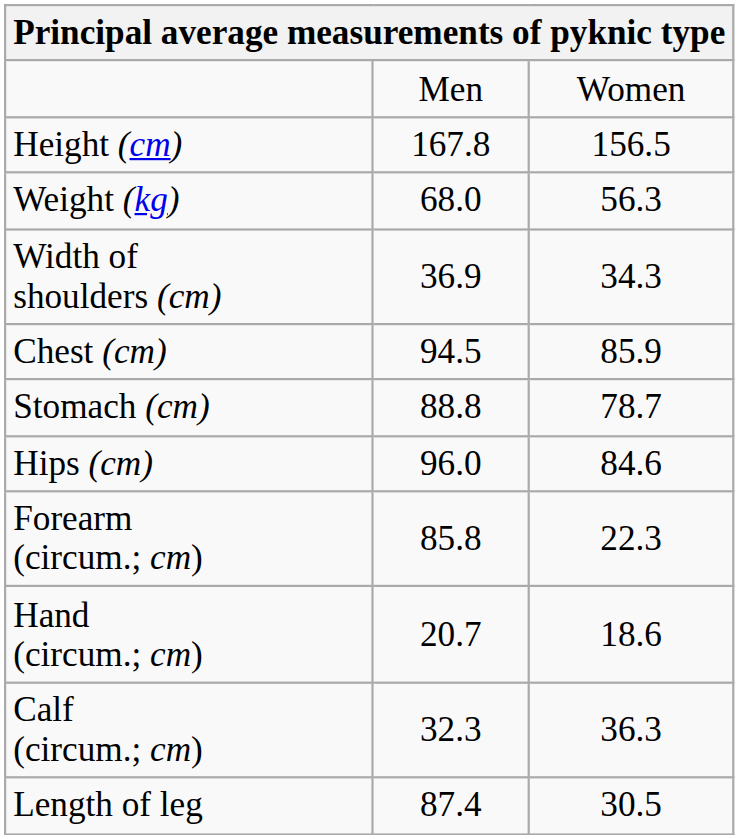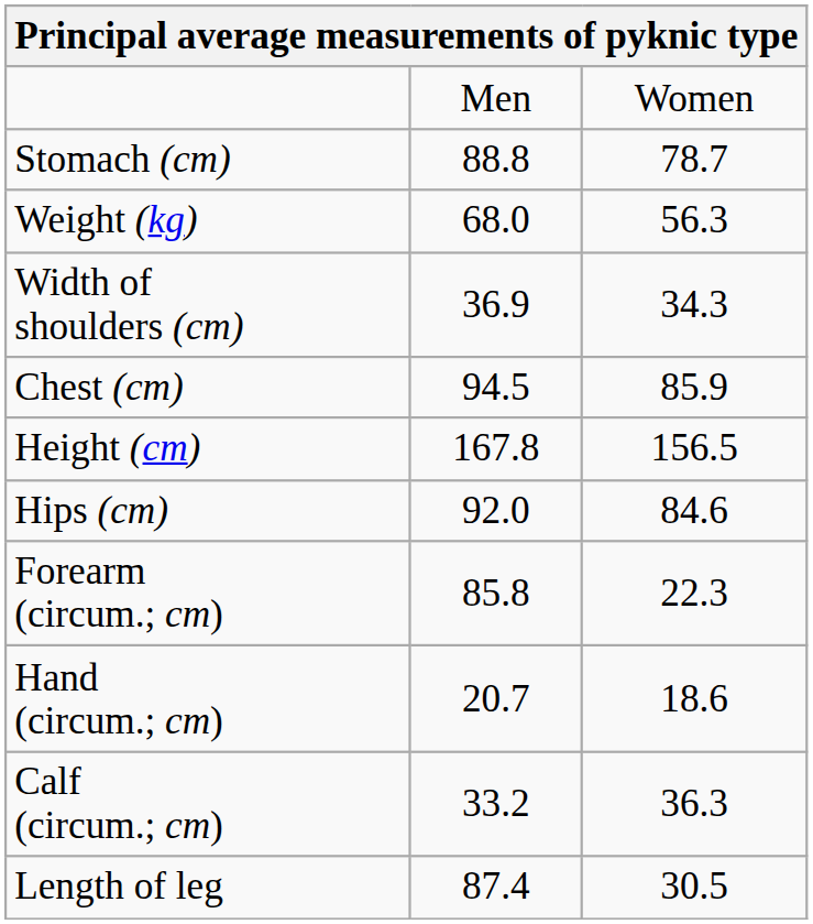 <table class="wikitable">
 <tr>
 <th colspan="3" style="text-align: center; font-weight: bold;">Principal average measurements of pyknic type</th>
 </tr>
 <tr>
 <td></td>
 <td style="text-align: center;">Men</td>
 <td style="text-align: center;">Women</td>
 </tr>
 <tr>
-<td>Height <em>(<a href='#'>cm</a>)</em></td>
-<td style="text-align: center;">167.8</td>
-<td style="text-align: center;">156.5</td>
+<td>Stomach <em>(cm)</em></td>
+<td style="text-align: center;">88.8</td>
+<td style="text-align: center;">78.7</td>
 </tr>
 <tr>
 <td>Weight <em>(<a href='#'>kg</a>)</em></td>
 <td style="text-align: center;">68.0</td>
 <td style="text-align: center;">56.3</td>
 </tr>
 <tr>
 <td>Width of<br>shoulders <em>(cm)</em></td>
 <td style="text-align: center;">36.9</td>
 <td style="text-align: center;">34.3</td>
 </tr>
 <tr>
 <td>Chest <em>(cm)</em></td>
 <td style="text-align: center;">94.5</td>
 <td style="text-align: center;">85.9</td>
 </tr>
 <tr>
-<td>Stomach <em>(cm)</em></td>
-<td style="text-align: center;">88.8</td>
-<td style="text-align: center;">78.7</td>
+<td>Height <em>(<a href='#'>cm</a>)</em></td>
+<td style="text-align: center;">167.8</td>
+<td style="text-align: center;">156.5</td>
 </tr>
 <tr>
 <td>Hips <em>(cm)</em></td>
-<td style="text-align: center;">96.0</td>
+<td style="text-align: center;">92.0</td>
 <td style="text-align: center;">84.6</td>
 </tr>
 <tr>
 <td>Forearm<br>(circum.; <em>cm</em>)</td>
 <td style="text-align: center;">85.8</td>
 <td style="text-align: center;">22.3</td>
 </tr>
 <tr>
 <td>Hand<br>(circum.; <em>cm</em>)</td>
 <td style="text-align: center;">20.7</td>
 <td style="text-align: center;">18.6</td>
 </tr>
 <tr>
 <td>Calf<br>(circum.; <em>cm</em>)</td>
-<td style="text-align: center;">32.3</td>
+<td style="text-align: center;">33.2</td>
 <td style="text-align: center;">36.3</td>
 </tr>
 <tr>
 <td>Length of leg</td>
 <td style="text-align: center;">87.4</td>
 <td style="text-align: center;">30.5</td>
 </tr>
 </table>
